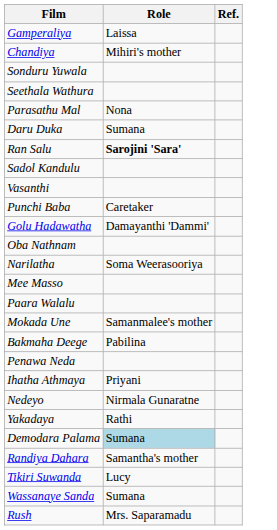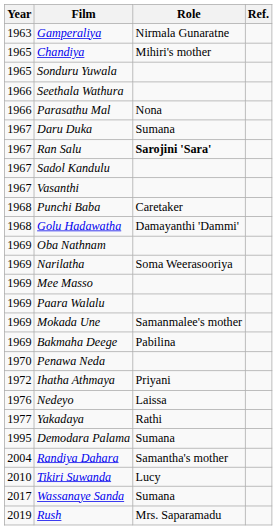 <table class="wikitable">
 <tr>
+<th>Year</th>
 <th>Film</th>
 <th>Role</th>
 <th>Ref.</th>
 </tr>
 <tr>
+<td>1963</td>
 <td><em><a href='#'>Gamperaliya</a></em></td>
-<td>Laissa</td>
+<td>Nirmala Gunaratne</td>
 <td></td>
 </tr>
 <tr>
+<td>1965</td>
 <td><em><a href='#'>Chandiya</a></em></td>
 <td>Mihiri's mother</td>
 <td></td>
 </tr>
 <tr>
+<td>1965</td>
 <td><em>Sonduru Yuwala</em></td>
 <td></td>
 <td></td>
 </tr>
 <tr>
+<td>1966</td>
 <td><em>Seethala Wathura</em></td>
 <td></td>
 <td></td>
 </tr>
 <tr>
+<td>1966</td>
 <td><em>Parasathu Mal</em></td>
 <td>Nona</td>
 <td></td>
 </tr>
 <tr>
+<td>1967</td>
 <td><em>Daru Duka</em></td>
 <td>Sumana</td>
 <td></td>
 </tr>
 <tr>
+<td>1967</td>
 <td><em>Ran Salu</em></td>
 <td><strong>Sarojini 'Sara'</strong></td>
 <td></td>
 </tr>
 <tr>
+<td>1967</td>
 <td><em>Sadol Kandulu</em></td>
 <td></td>
 <td></td>
 </tr>
 <tr>
+<td>1967</td>
 <td><em>Vasanthi</em></td>
 <td></td>
 <td></td>
 </tr>
 <tr>
+<td>1968</td>
 <td><em>Punchi Baba</em></td>
 <td>Caretaker</td>
 <td></td>
 </tr>
 <tr>
+<td>1968</td>
 <td><em><a href='#'>Golu Hadawatha</a></em></td>
 <td>Damayanthi 'Dammi'</td>
 <td></td>
 </tr>
 <tr>
+<td>1969</td>
 <td><em>Oba Nathnam</em></td>
 <td></td>
 <td></td>
 </tr>
 <tr>
+<td>1969</td>
 <td><em>Narilatha</em></td>
 <td>Soma Weerasooriya</td>
 <td></td>
 </tr>
 <tr>
+<td>1969</td>
 <td><em>Mee Masso</em></td>
 <td></td>
 <td></td>
 </tr>
 <tr>
+<td>1969</td>
 <td><em>Paara Walalu</em></td>
 <td></td>
 <td></td>
 </tr>
 <tr>
+<td>1969</td>
 <td><em>Mokada Une</em></td>
 <td>Samanmalee's mother</td>
 <td></td>
 </tr>
 <tr>
+<td>1969</td>
 <td><em>Bakmaha Deege</em></td>
 <td>Pabilina</td>
 <td></td>
 </tr>
 <tr>
+<td>1970</td>
 <td><em>Penawa Neda</em></td>
 <td></td>
 <td></td>
 </tr>
 <tr>
+<td>1972</td>
 <td><em>Ihatha Athmaya</em></td>
 <td>Priyani</td>
 <td></td>
 </tr>
 <tr>
+<td>1976</td>
 <td><em>Nedeyo</em></td>
-<td>Nirmala Gunaratne</td>
+<td>Laissa</td>
 <td></td>
 </tr>
 <tr>
+<td>1977</td>
 <td><em>Yakadaya</em></td>
 <td>Rathi</td>
 <td></td>
 </tr>
 <tr>
+<td>1995</td>
 <td><em>Demodara Palama</em></td>
-<td style="background: lightblue;">Sumana</td>
+<td>Sumana</td>
 <td></td>
 </tr>
 <tr>
+<td>2004</td>
 <td><em><a href='#'>Randiya Dahara</a></em></td>
 <td>Samantha's mother</td>
 <td></td>
 </tr>
 <tr>
+<td>2010</td>
 <td><em><a href='#'>Tikiri Suwanda</a></em></td>
 <td>Lucy</td>
 <td></td>
 </tr>
 <tr>
+<td>2017</td>
 <td><em><a href='#'>Wassanaye Sanda</a></em></td>
 <td>Sumana</td>
 <td></td>
 </tr>
 <tr>
+<td>2019</td>
 <td><em><a href='#'>Rush</a></em></td>
 <td>Mrs. Saparamadu</td>
 <td></td>
 </tr>
 </table>
